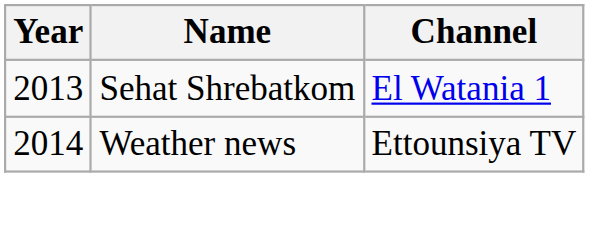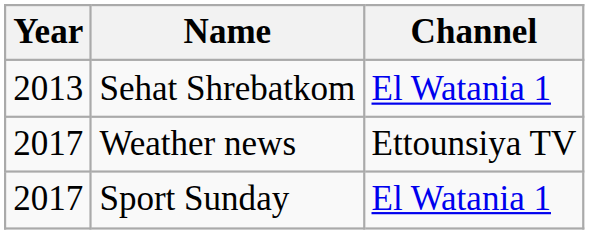 <table class="wikitable">
 <tr>
 <th>Year</th>
 <th>Name</th>
 <th>Channel</th>
 </tr>
 <tr>
 <td>2013</td>
 <td>Sehat Shrebatkom</td>
 <td><a href='#'>El Watania 1</a></td>
 </tr>
 <tr>
-<td>2014</td>
+<td>2017</td>
 <td>Weather news</td>
 <td>Ettounsiya TV</td>
 </tr>
+<tr>
+<td>2017</td>
+<td>Sport Sunday</td>
+<td><a href='#'>El Watania 1</a></td>
+</tr>
 </table>
